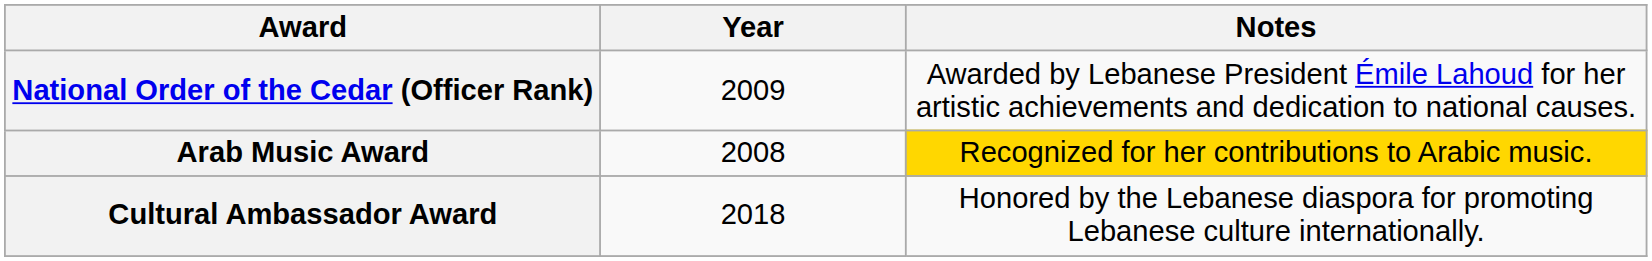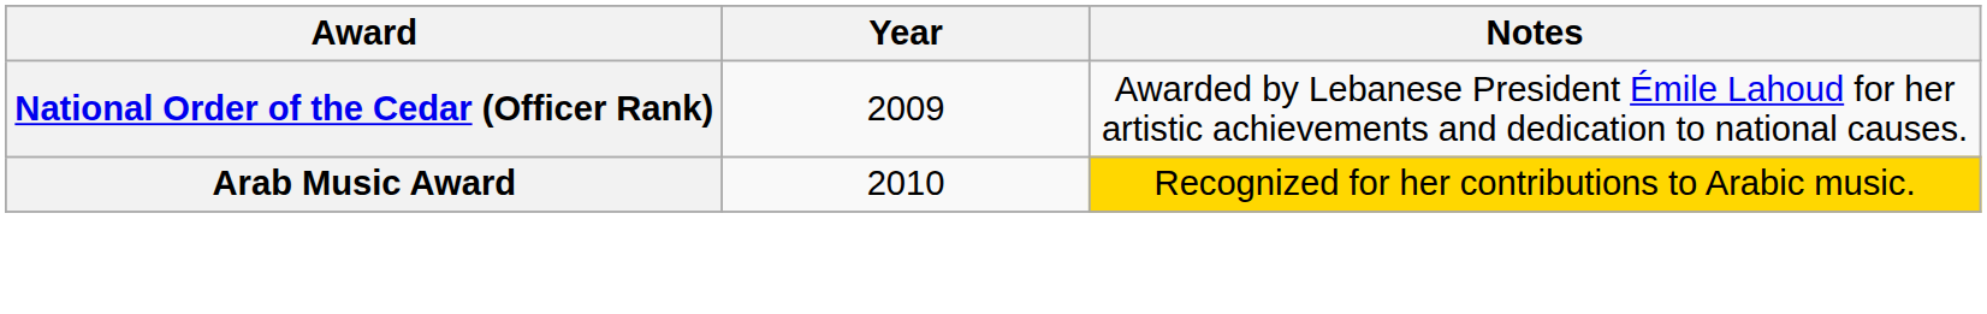 <table class="wikitable plainrowheaders" style="text-align:center;">
 <tr>
 <th scope="col" style="width:20em;">Award</th>
 <th scope="col" style="width:10em;">Year</th>
 <th scope="col" style="width:25em;">Notes</th>
 </tr>
 <tr>
 <th scope="row"><a href='#'>National Order of the Cedar</a> (Officer Rank)</th>
 <td>2009</td>
 <td>Awarded by Lebanese President <a href='#'>Émile Lahoud</a> for her artistic achievements and dedication to national causes.</td>
 </tr>
 <tr>
 <th scope="row">Arab Music Award</th>
-<td>2008</td>
+<td>2010</td>
 <td style="background: gold;">Recognized for her contributions to Arabic music.</td>
 </tr>
-<tr>
-<th scope="row">Cultural Ambassador Award</th>
-<td>2018</td>
-<td>Honored by the Lebanese diaspora for promoting Lebanese culture internationally.</td>
-</tr>
 </table>
